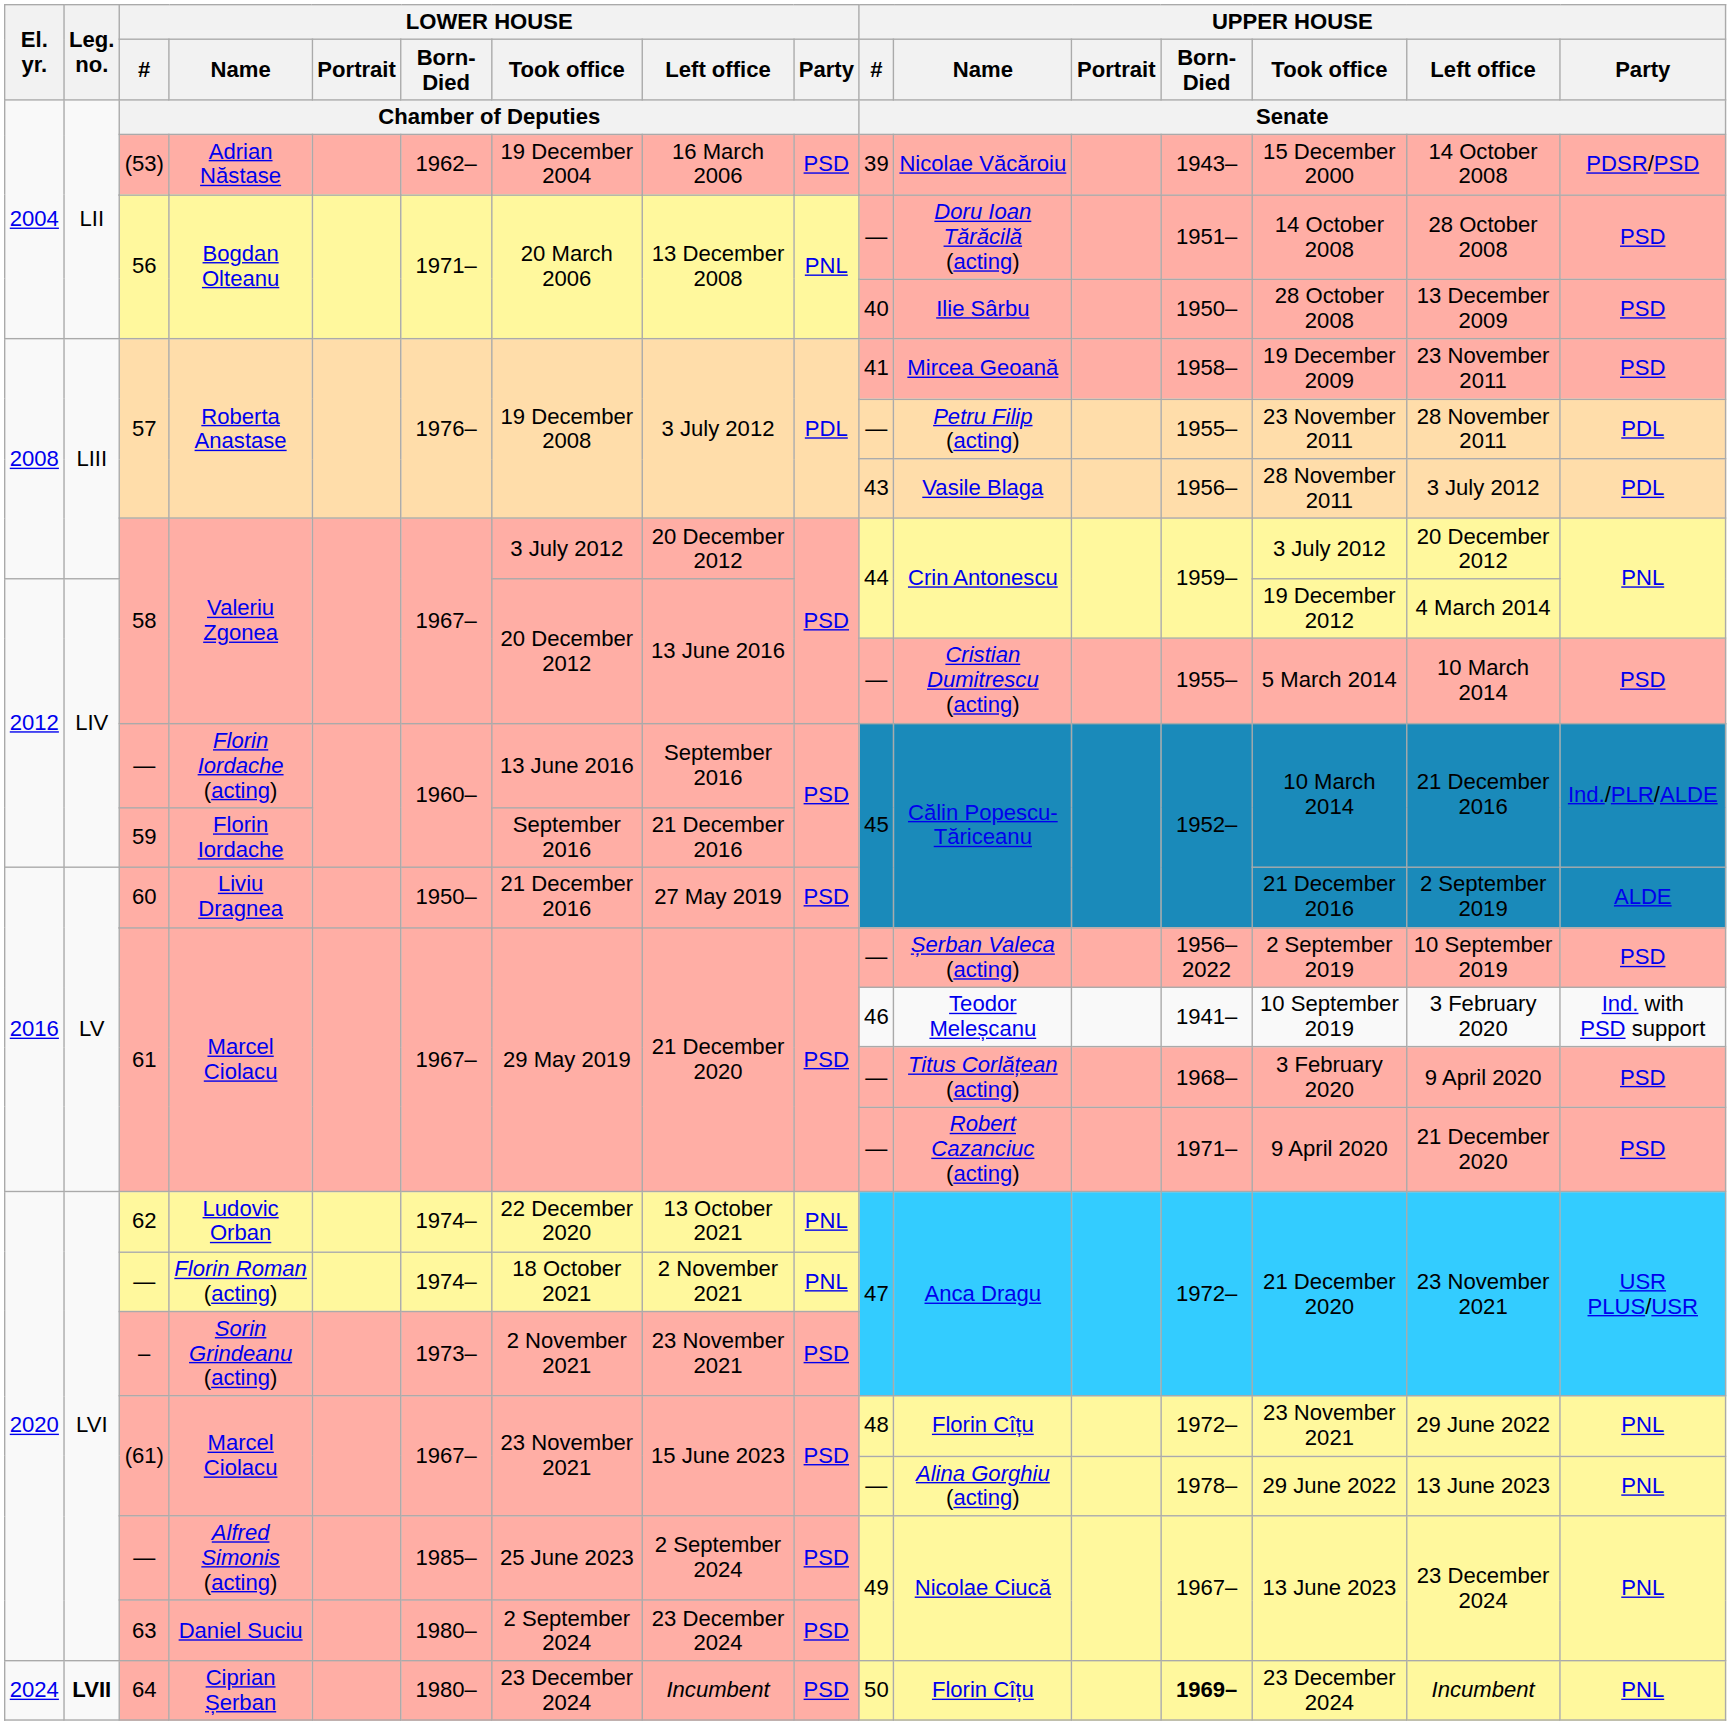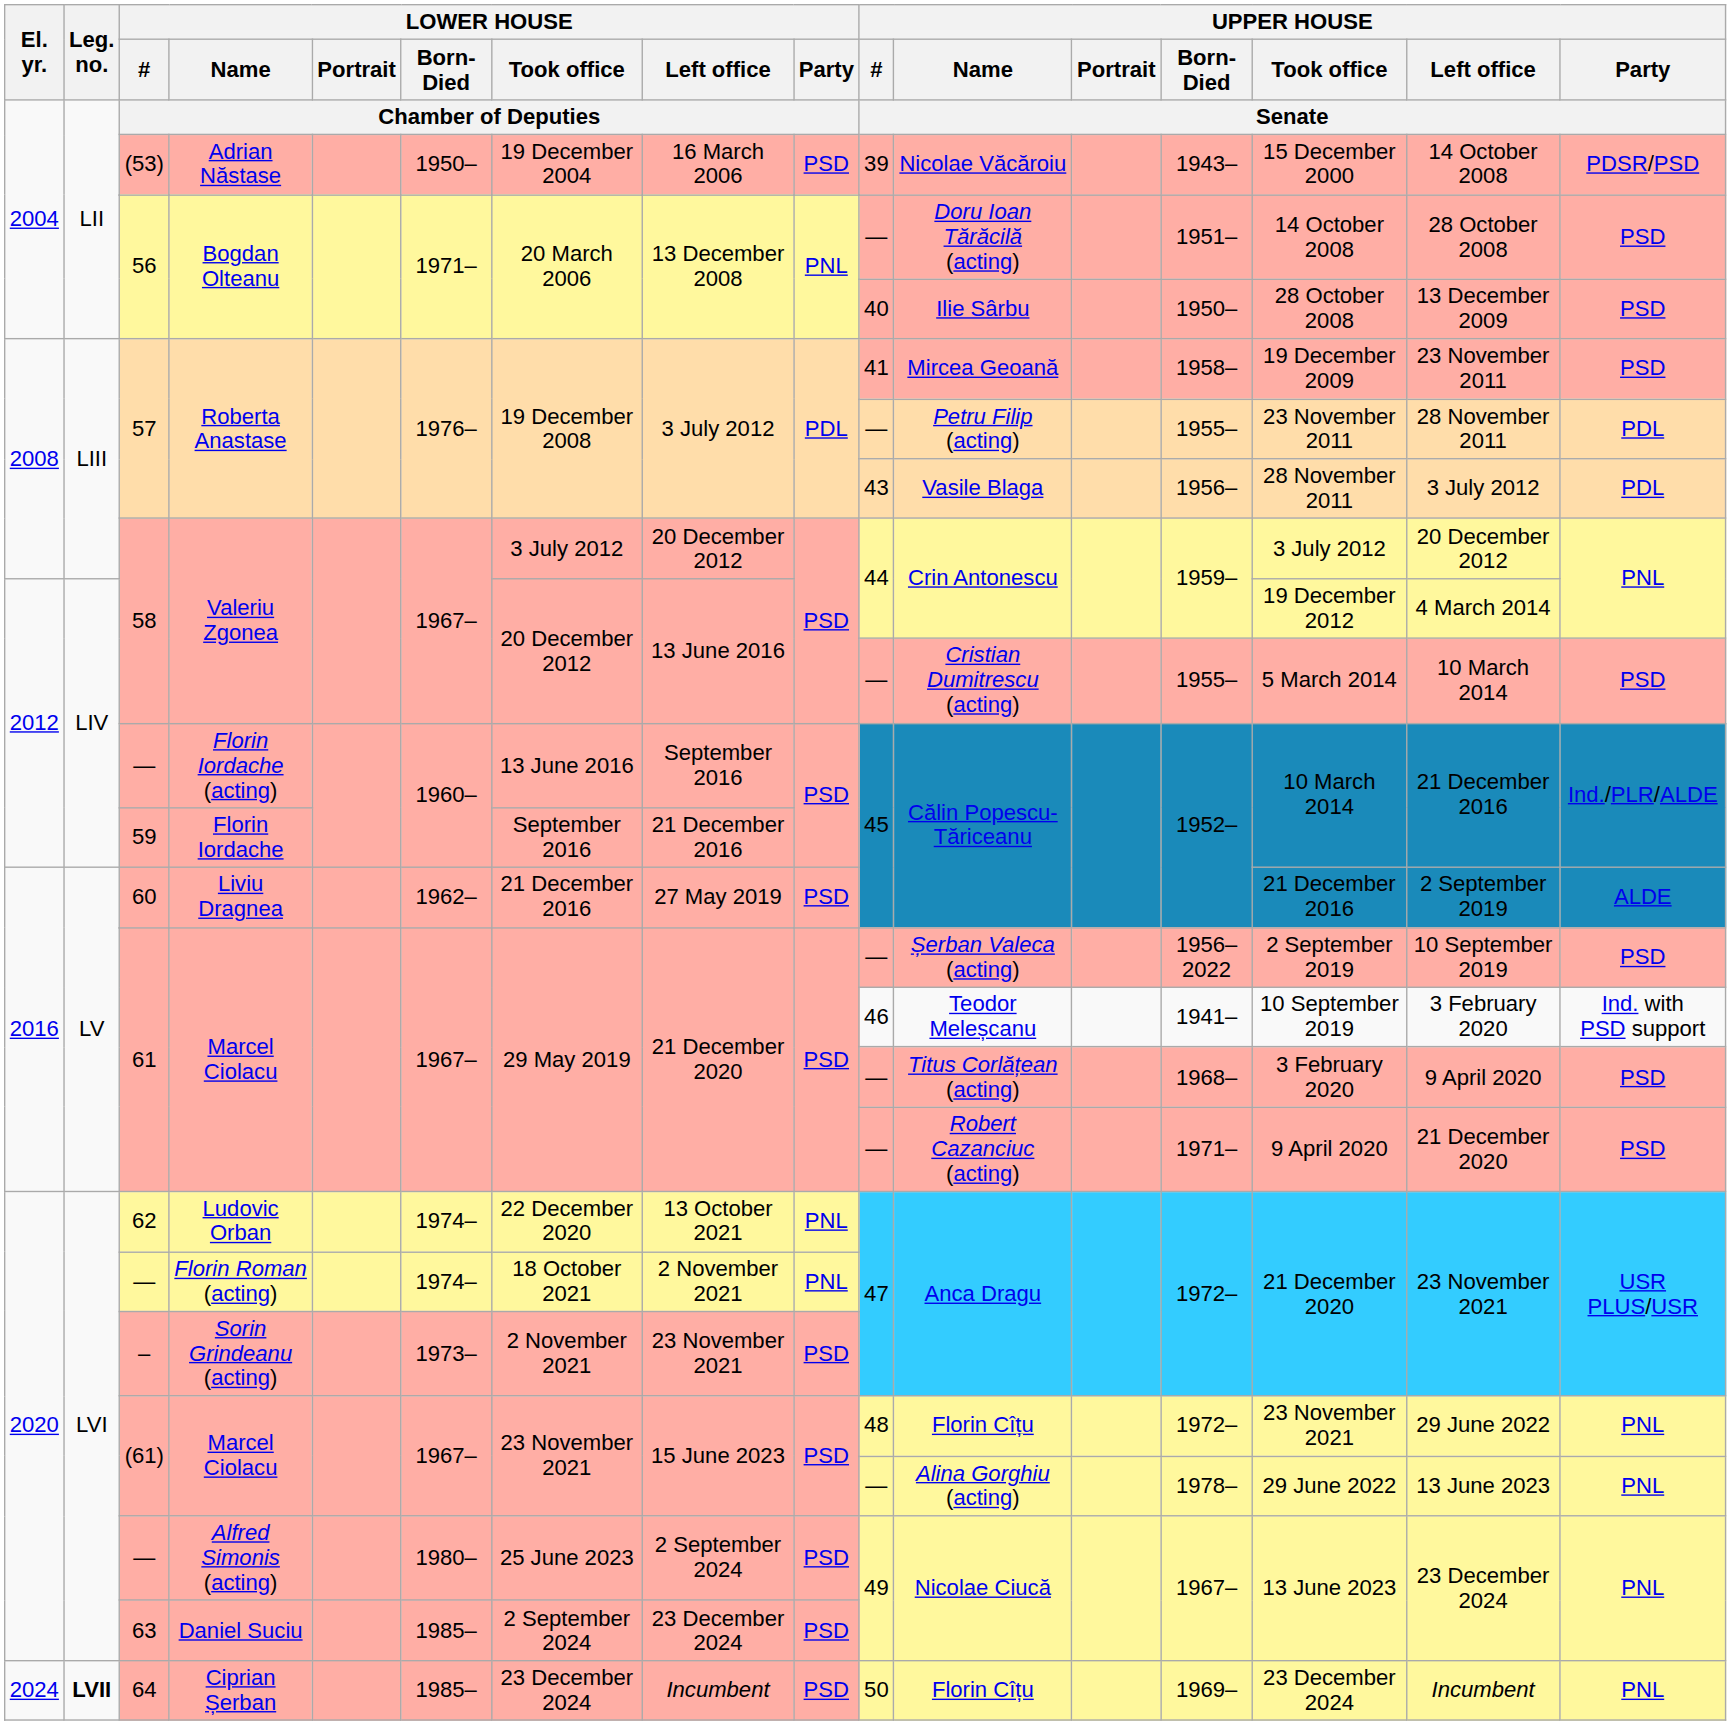 <table class="wikitable" style="text-align:center">
 <tr>
 <th rowspan=2>El.<br>yr.</th>
 <th rowspan=2>Leg.<br>no.</th>
 <th colspan=7>LOWER HOUSE</th>
 <th colspan=7>UPPER HOUSE</th>
 </tr>
 <tr>
 <th>#</th>
 <th>Name</th>
 <th>Portrait</th>
 <th>Born-Died</th>
 <th>Took office</th>
 <th>Left office</th>
 <th>Party</th>
 <th>#</th>
 <th>Name</th>
 <th>Portrait</th>
 <th>Born-Died</th>
 <th>Took office</th>
 <th>Left office</th>
 <th>Party</th>
 </tr>
 <tr>
 <td rowspan=5><a href='#'>2004</a></td>
 <td rowspan=5>LII</td>
 <th colspan=7>Chamber of Deputies</th>
 <th colspan=7>Senate</th>
 </tr>
 <tr>
 <td style="background:#ffaea5;">(53)</td>
 <td style="background:#ffaea5;"><a href='#'>Adrian Năstase</a></td>
 <td style="background:#ffaea5;"></td>
-<td rowspan=1 style=background:#FFAEA5;>1962–</td>
+<td style="background:#ffaea5;">1950–</td>
 <td style="background:#ffaea5;">19 December 2004</td>
 <td style="background:#ffaea5;">16 March 2006</td>
 <td style="background:#ffaea5;"><a href='#'>PSD</a></td>
 <td rowspan="2" style="background:#ffaea5;">39</td>
 <td rowspan="2" style="background:#ffaea5;"><a href='#'>Nicolae Văcăroiu</a></td>
 <td rowspan="2" style="background:#ffaea5;"></td>
 <td rowspan="2" style="background:#ffaea5;">1943–</td>
 <td rowspan="2" style="background:#ffaea5;">15 December 2000</td>
 <td rowspan="2" style="background:#ffaea5;">14 October 2008</td>
 <td rowspan="2" style="background:#ffaea5;"><a href='#'>PDSR</a>/<a href='#'>PSD</a></td>
 </tr>
 <tr>
 <td rowspan="3" style="background:#fff89d;">56</td>
 <td rowspan="3" style="background:#fff89d;"><a href='#'>Bogdan Olteanu</a></td>
 <td rowspan="3" style="background:#fff89d;"></td>
 <td rowspan="3" style="background:#fff89d;">1971–</td>
 <td rowspan="3" style="background:#fff89d;">20 March 2006</td>
 <td rowspan="3" style="background:#fff89d;">13 December 2008</td>
 <td rowspan="3" style="background:#fff89d;"><a href='#'>PNL</a></td>
 </tr>
 <tr>
 <td style="background:#ffaea5;">—</td>
 <td style="background:#ffaea5;"><em><a href='#'>Doru Ioan Tărăcilă</a></em><br>(<a href='#'>acting</a>)</td>
 <td style="background:#ffaea5;"></td>
 <td style="background:#ffaea5;">1951–</td>
 <td style="background:#ffaea5;">14 October 2008</td>
 <td style="background:#ffaea5;">28 October 2008</td>
 <td style="background:#ffaea5;"><a href='#'>PSD</a></td>
 </tr>
 <tr>
 <td style="background:#ffaea5;">40</td>
 <td style="background:#ffaea5;"><a href='#'>Ilie Sârbu</a></td>
 <td style="background:#ffaea5;"></td>
 <td style="background:#ffaea5;">1950–</td>
 <td style="background:#ffaea5;">28 October 2008</td>
 <td style="background:#ffaea5;">13 December 2009</td>
 <td style="background:#ffaea5;"><a href='#'>PSD</a></td>
 </tr>
 <tr>
 <td rowspan=4><a href='#'>2008</a></td>
 <td rowspan=4>LIII</td>
 <td rowspan="3" style="background:#fda;">57</td>
 <td rowspan="3" style="background:#fda;"><a href='#'>Roberta Anastase</a></td>
 <td rowspan="3" style="background:#fda;"></td>
 <td rowspan="3" style="background:#fda;">1976–</td>
 <td rowspan="3" style="background:#fda;">19 December 2008</td>
 <td rowspan="3" style="background:#fda;">3 July 2012</td>
 <td rowspan="3" style="background:#fda;"><a href='#'>PDL</a></td>
 <td style="background:#ffaea5;">41</td>
 <td style="background:#ffaea5;"><a href='#'>Mircea Geoană</a></td>
 <td style="background:#ffaea5;"></td>
 <td style="background:#ffaea5;">1958–</td>
 <td style="background:#ffaea5;">19 December 2009</td>
 <td style="background:#ffaea5;">23 November 2011</td>
 <td style="background:#ffaea5;"><a href='#'>PSD</a></td>
 </tr>
 <tr>
 <td style="background:#fda;">—</td>
 <td style="background:#fda;"><em><a href='#'>Petru Filip</a></em> <br>(<a href='#'>acting</a>)</td>
 <td style="background:#fda;"></td>
 <td style="background:#fda;">1955–</td>
 <td style="background:#fda;">23 November 2011</td>
 <td style="background:#fda;">28 November 2011</td>
 <td style="background:#fda;"><a href='#'>PDL</a></td>
 </tr>
 <tr>
 <td style="background:#fda;">43</td>
 <td style="background:#fda;"><a href='#'>Vasile Blaga</a></td>
 <td style="background:#fda;"></td>
 <td style="background:#fda;">1956–</td>
 <td style="background:#fda;">28 November 2011</td>
 <td style="background:#fda;">3 July 2012</td>
 <td style="background:#fda;"><a href='#'>PDL</a></td>
 </tr>
 <tr>
 <td style="background:#ffaea5;" rowspan=4>58</td>
 <td style="background:#ffaea5;" rowspan=4><a href='#'>Valeriu Zgonea</a></td>
 <td style="background:#ffaea5;" rowspan=4></td>
 <td style="background:#ffaea5;" rowspan=4>1967–</td>
 <td style="background:#ffaea5;">3 July 2012</td>
 <td style="background:#ffaea5;">20 December 2012</td>
 <td style="background:#ffaea5;" rowspan=4><a href='#'>PSD</a></td>
 <td style="background:#fff89d;" rowspan=2>44</td>
 <td style="background:#fff89d;" rowspan=2><a href='#'>Crin Antonescu</a></td>
 <td style="background:#fff89d;" rowspan=2></td>
 <td style="background:#fff89d;" rowspan=2>1959–</td>
 <td style="background:#fff89d;">3 July 2012</td>
 <td style="background:#fff89d;">20 December 2012</td>
 <td style="background:#fff89d;" rowspan=2><a href='#'>PNL</a></td>
 </tr>
 <tr>
 <td rowspan=5><a href='#'>2012</a></td>
 <td rowspan=5>LIV</td>
 <td style="background:#ffaea5;" rowspan=3>20 December 2012</td>
 <td style="background:#ffaea5;" rowspan=3>13 June 2016</td>
 <td style="background:#fff89d;">19 December 2012</td>
 <td style="background:#fff89d;">4 March 2014</td>
 </tr>
 <tr bgcolor=#FFAEA5>
 <td>—</td>
 <td><em><a href='#'>Cristian Dumitrescu</a></em> <br> (<a href='#'>acting</a>)</td>
 <td></td>
 <td>1955–</td>
 <td>5 March 2014</td>
 <td>10 March 2014</td>
 <td><a href='#'>PSD</a></td>
 </tr>
 <tr bgcolor=#1A8ABA>
 <td rowspan=5>45</td>
 <td rowspan=5><a href='#'>Călin Popescu-Tăriceanu</a></td>
 <td rowspan=5></td>
 <td rowspan=5>1952–</td>
 <td rowspan=3>10 March 2014</td>
 <td rowspan=3>21 December 2016</td>
 <td rowspan=3><a href='#'>Ind.</a>/<a href='#'>PLR</a>/<a href='#'>ALDE</a></td>
 </tr>
 <tr bgcolor=#FFAEA5>
 <td>—</td>
 <td><em><a href='#'>Florin Iordache</a></em> <br> (<a href='#'>acting</a>)</td>
 <td rowspan=2></td>
 <td rowspan=2>1960–</td>
 <td>13 June 2016</td>
 <td>September 2016</td>
 <td rowspan=2><a href='#'>PSD</a></td>
 </tr>
 <tr bgcolor=#FFAEA5>
 <td>59</td>
 <td><a href='#'>Florin Iordache</a></td>
 <td>September 2016</td>
 <td>21 December 2016</td>
 </tr>
 <tr>
 <td rowspan=6><a href='#'>2016</a></td>
 <td rowspan=6>LV</td>
 <td rowspan=1 style=background:#FFAEA5;>60</td>
 <td rowspan=1 style=background:#FFAEA5;><a href='#'>Liviu Dragnea</a></td>
 <td rowspan=1 style=background:#FFAEA5;></td>
-<td style="background:#ffaea5;">1950–</td>
+<td rowspan=1 style=background:#FFAEA5;>1962–</td>
 <td rowspan=1 style=background:#FFAEA5;>21 December 2016</td>
 <td rowspan=1 style=background:#FFAEA5;>27 May 2019</td>
 <td rowspan=1 style=background:#FFAEA5;><a href='#'>PSD</a></td>
 <td rowspan=2 style=background:#1A8ABA;>21 December 2016</td>
 <td rowspan=2 style=background:#1A8ABA;>2 September 2019</td>
 <td rowspan=2 style=background:#1A8ABA;><a href='#'>ALDE</a></td>
 </tr>
 <tr>
 <td rowspan=5 style=background:#FFAEA5;>61</td>
 <td rowspan=5 style=background:#FFAEA5;><a href='#'>Marcel Ciolacu</a></td>
 <td rowspan=5 style=background:#FFAEA5;></td>
 <td rowspan=5 style=background:#FFAEA5;>1967–</td>
 <td rowspan=5 style=background:#FFAEA5;>29 May 2019</td>
 <td rowspan=5 style=background:#FFAEA5;>21 December 2020</td>
 <td rowspan=5 style=background:#FFAEA5;><a href='#'>PSD</a></td>
 </tr>
 <tr bgcolor=#FFAEA5>
 <td>—</td>
 <td><em><a href='#'>Șerban Valeca</a></em> <br> (<a href='#'>acting</a>)</td>
 <td></td>
 <td>1956–2022</td>
 <td>2 September 2019</td>
 <td>10 September 2019</td>
 <td><a href='#'>PSD</a></td>
 </tr>
 <tr>
 <td>46</td>
 <td><a href='#'>Teodor Meleșcanu</a></td>
 <td></td>
 <td>1941–</td>
 <td>10 September 2019</td>
 <td>3 February 2020</td>
 <td><a href='#'>Ind.</a> with<br><a href='#'>PSD</a> support</td>
 </tr>
 <tr bgcolor=#FFAEA5>
 <td>—</td>
 <td><em><a href='#'>Titus Corlățean</a></em> <br> (<a href='#'>acting</a>)</td>
 <td></td>
 <td>1968–</td>
 <td>3 February 2020</td>
 <td>9 April 2020</td>
 <td><a href='#'>PSD</a></td>
 </tr>
 <tr bgcolor=#FFAEA5>
 <td>—</td>
 <td><em><a href='#'>Robert Cazanciuc</a></em> <br>(<a href='#'>acting</a>)</td>
 <td></td>
 <td>1971–</td>
 <td>9 April 2020</td>
 <td>21 December 2020</td>
 <td><a href='#'>PSD</a></td>
 </tr>
 <tr>
 <td rowspan="7"><a href='#'>2020</a></td>
 <td rowspan="7">LVI</td>
 <td style="background:#fff89d;">62</td>
 <td style="background:#fff89d;"><a href='#'>Ludovic Orban</a></td>
 <td style="background:#fff89d;"></td>
 <td style="background:#fff89d;">1974–</td>
 <td style="background:#fff89d;">22 December 2020</td>
 <td style="background:#fff89d;">13 October 2021</td>
 <td style="background:#fff89d;"><a href='#'>PNL</a></td>
 <td rowspan="3" style="background:#33ccff;">47</td>
 <td rowspan="3" style="background:#33ccff;"><a href='#'>Anca Dragu</a></td>
 <td rowspan="3" style="background:#33ccff;"></td>
 <td rowspan="3" style="background:#33ccff;">1972–</td>
 <td rowspan="3" style="background:#33ccff;">21 December 2020</td>
 <td rowspan="3" style="background:#33ccff;">23 November 2021</td>
 <td rowspan="3" style="background:#33ccff;"><a href='#'>USR PLUS</a>/<a href='#'>USR</a></td>
 </tr>
 <tr>
 <td style="background:#fff89d;">—</td>
 <td style="background:#fff89d;"><em><a href='#'>Florin Roman</a></em> <br> (<a href='#'>acting</a>)</td>
 <td style="background:#fff89d;"></td>
 <td style="background:#fff89d;">1974–</td>
 <td style="background:#fff89d;">18 October 2021</td>
 <td style="background:#fff89d;">2 November 2021</td>
 <td style="background:#fff89d;"><a href='#'>PNL</a></td>
 </tr>
 <tr bgcolor=#FFAEA5>
 <td>–</td>
 <td><em><a href='#'>Sorin Grindeanu</a></em> <br> (<a href='#'>acting</a>)</td>
 <td></td>
 <td>1973–</td>
 <td>2 November 2021</td>
 <td>23 November 2021</td>
 <td><a href='#'>PSD</a></td>
 </tr>
 <tr>
 <td rowspan="2" bgcolor=#FFAEA5>(61)</td>
 <td rowspan="2" bgcolor=#FFAEA5><a href='#'>Marcel Ciolacu</a></td>
 <td rowspan="2" bgcolor=#FFAEA5></td>
 <td rowspan="2" bgcolor=#FFAEA5>1967–</td>
 <td rowspan="2" bgcolor=#FFAEA5>23 November 2021</td>
 <td rowspan="2" bgcolor=#FFAEA5>15 June 2023</td>
 <td rowspan="2" bgcolor=#FFAEA5><a href='#'>PSD</a></td>
 <td bgcolor=#fff89d>48</td>
 <td bgcolor=#fff89d><a href='#'>Florin Cîțu</a></td>
 <td bgcolor=#fff89d></td>
 <td bgcolor=#fff89d>1972–</td>
 <td bgcolor=#fff89d>23 November 2021</td>
 <td bgcolor=#fff89d>29 June 2022</td>
 <td bgcolor=#fff89d><a href='#'>PNL</a></td>
 </tr>
 <tr>
 <td style="background:#fff89d;">—</td>
 <td style="background:#fff89d;"><em><a href='#'>Alina Gorghiu</a></em> <br>(<a href='#'>acting</a>)</td>
 <td style="background:#fff89d;"></td>
 <td style="background:#fff89d;">1978–</td>
 <td style="background:#fff89d;">29 June 2022</td>
 <td style="background:#fff89d;">13 June 2023</td>
 <td style="background:#fff89d;"><a href='#'>PNL</a></td>
 </tr>
 <tr>
 <td bgcolor=#FFAEA5>—</td>
 <td bgcolor=#FFAEA5><em><a href='#'>Alfred Simonis</a></em> <br>(<a href='#'>acting</a>)</td>
 <td bgcolor=#FFAEA5></td>
-<td bgcolor=#FFAEA5>1985–</td>
+<td bgcolor=#FFAEA5>1980–</td>
 <td bgcolor=#FFAEA5>25 June 2023</td>
 <td bgcolor=#FFAEA5>2 September 2024</td>
 <td bgcolor=#FFAEA5><a href='#'>PSD</a></td>
 <td rowspan="2" bgcolor=#fff89d>49</td>
 <td rowspan="2" bgcolor=#fff89d><a href='#'>Nicolae Ciucă</a></td>
 <td rowspan="2" bgcolor=#fff89d></td>
 <td rowspan="2" bgcolor=#fff89d>1967–</td>
 <td rowspan="2" bgcolor=#fff89d>13 June 2023</td>
 <td rowspan="2" bgcolor=#fff89d>23 December 2024</td>
 <td rowspan="2" bgcolor=#fff89d><a href='#'>PNL</a></td>
 </tr>
 <tr>
 <td bgcolor=#FFAEA5>63</td>
 <td bgcolor=#FFAEA5><a href='#'>Daniel Suciu</a></td>
 <td bgcolor=#FFAEA5></td>
-<td bgcolor=#FFAEA5>1980–</td>
+<td bgcolor=#FFAEA5>1985–</td>
 <td bgcolor=#FFAEA5>2 September 2024</td>
 <td bgcolor=#FFAEA5>23 December 2024</td>
 <td bgcolor=#FFAEA5><a href='#'>PSD</a></td>
 </tr>
 <tr>
 <td rowspan="1"><a href='#'>2024</a></td>
 <td rowspan="1"><strong>LVII</strong></td>
 <td bgcolor=#FFAEA5>64</td>
 <td bgcolor=#FFAEA5><a href='#'>Ciprian Șerban</a></td>
 <td bgcolor=#FFAEA5></td>
-<td bgcolor=#FFAEA5>1980–</td>
+<td bgcolor=#FFAEA5>1985–</td>
 <td bgcolor=#FFAEA5>23 December 2024</td>
 <td bgcolor=#FFAEA5><em>Incumbent</em></td>
 <td bgcolor=#FFAEA5><a href='#'>PSD</a></td>
 <td bgcolor=#FFF89D>50</td>
 <td bgcolor=#fff89d><a href='#'>Florin Cîțu</a></td>
 <td bgcolor=#FFF89D></td>
-<td bgcolor=#FFF89D><strong>1969–</strong></td>
+<td bgcolor=#FFF89D>1969–</td>
 <td bgcolor=#FFF89D>23 December 2024</td>
 <td bgcolor=#FFF89D><em>Incumbent</em></td>
 <td bgcolor=#FFF89D><a href='#'>PNL</a></td>
 </tr>
 </table>
